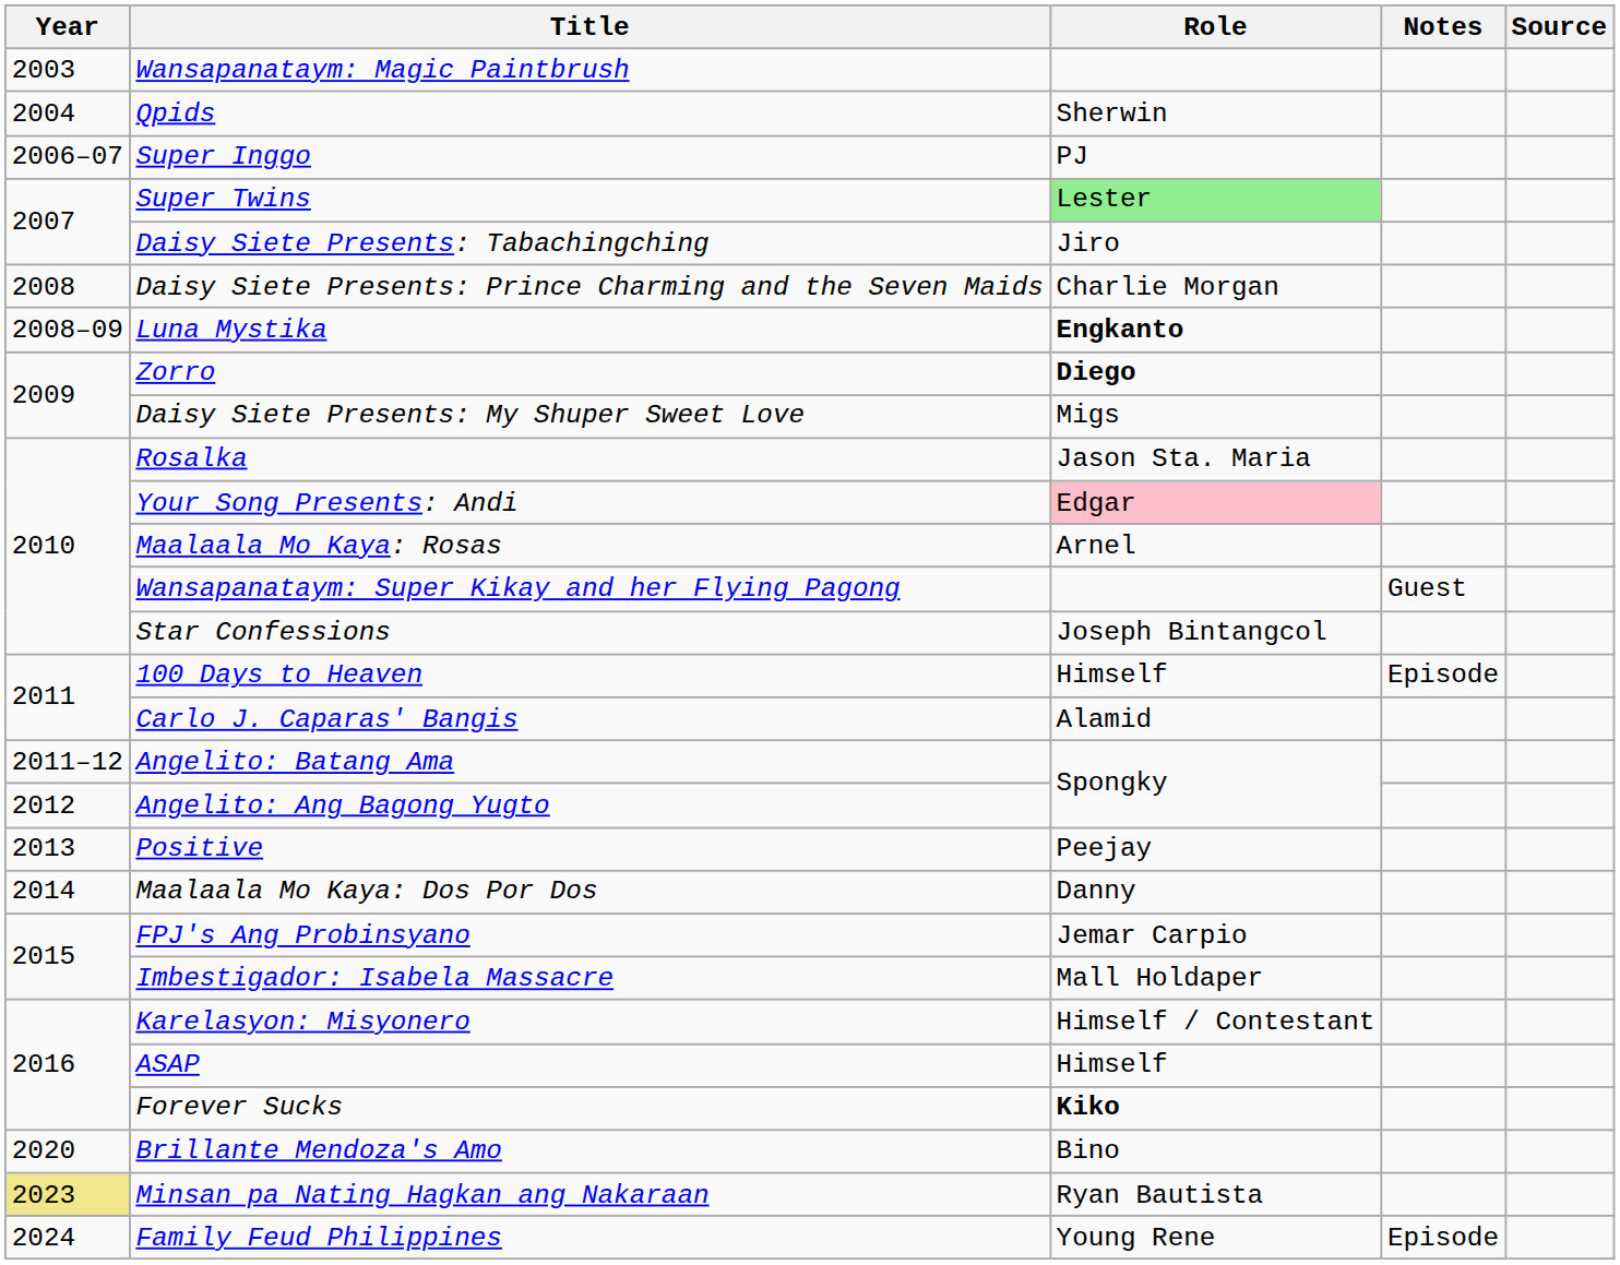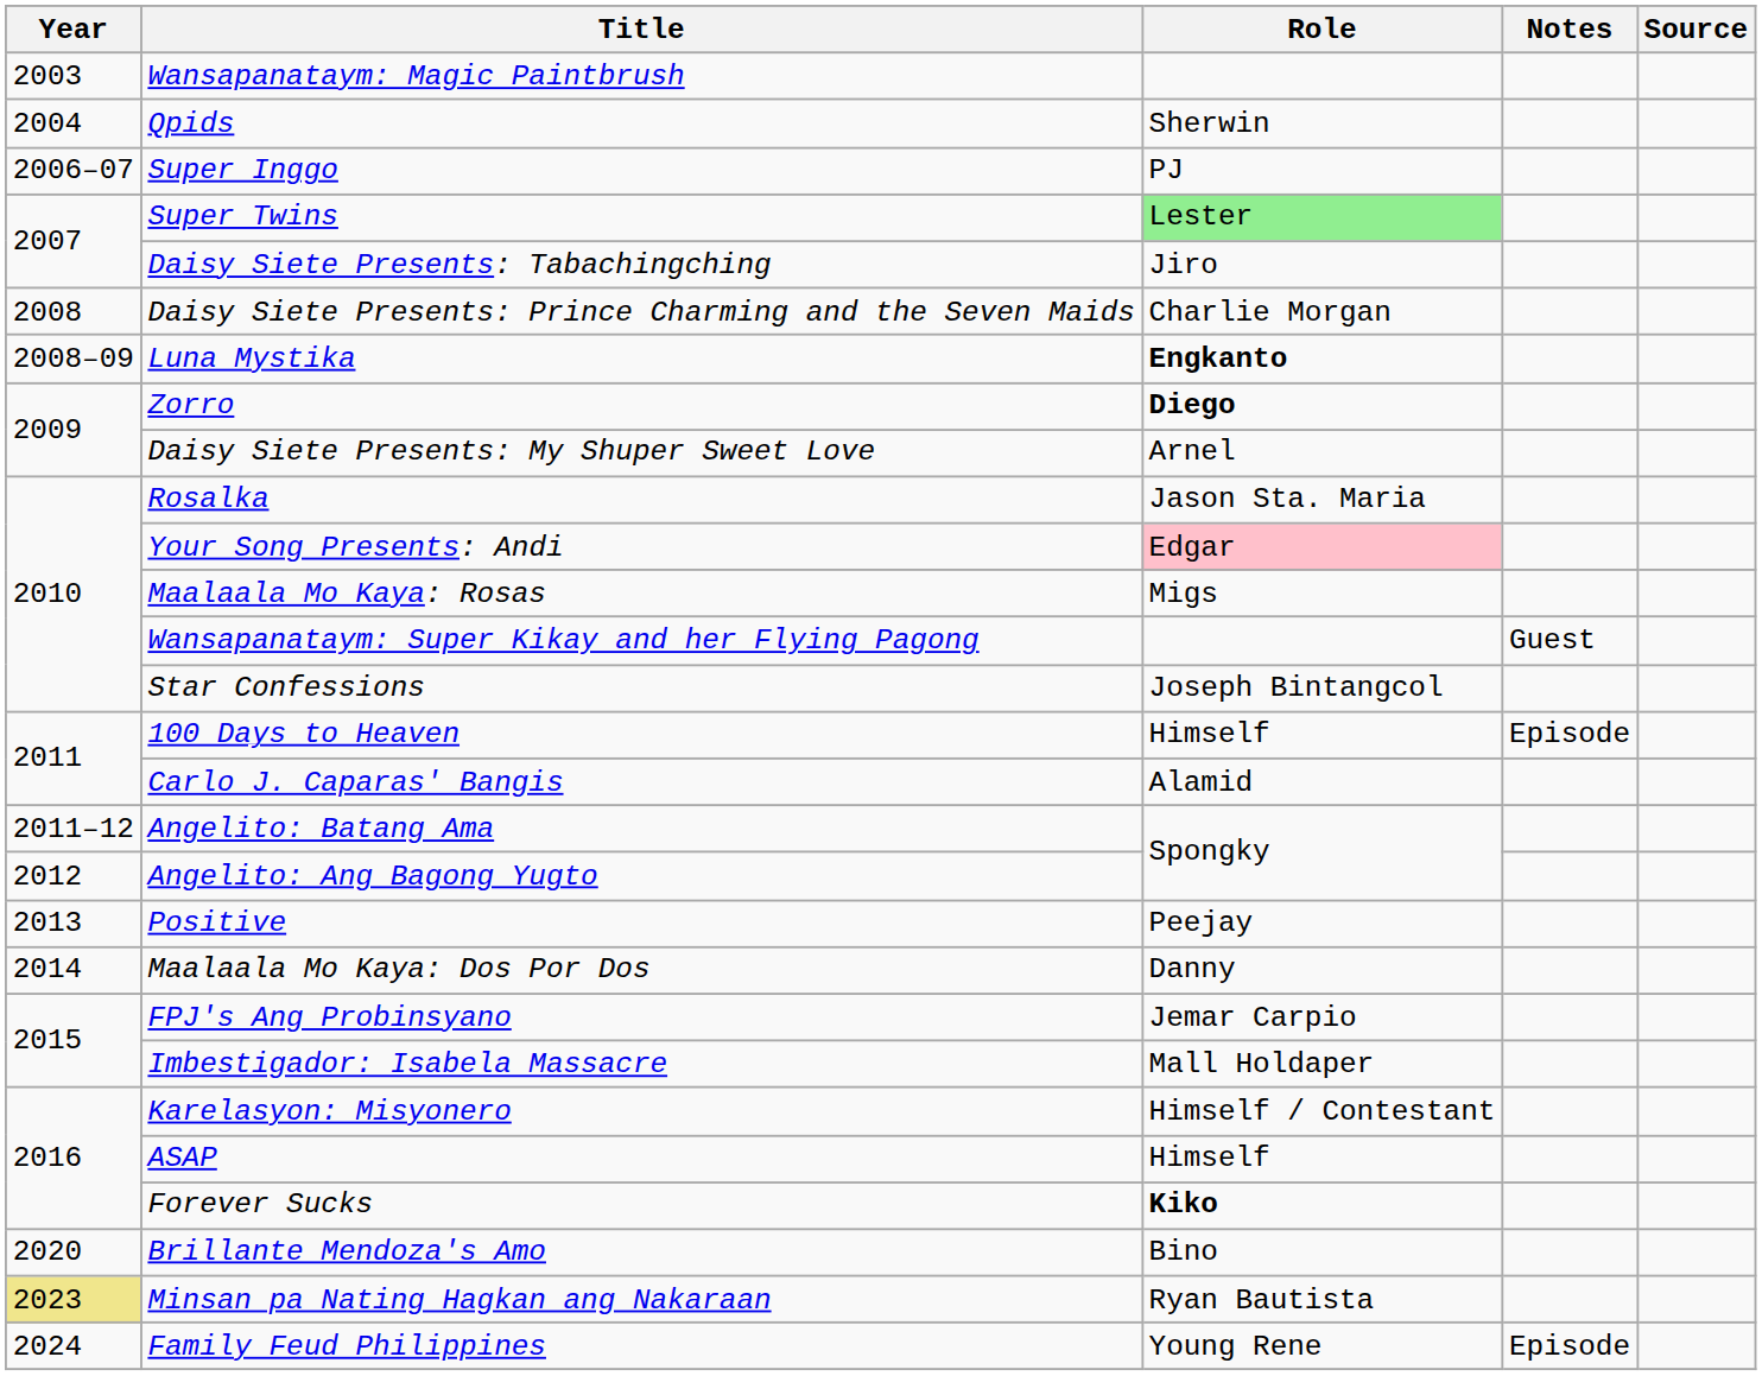 <table class="wikitable sortable" >
 <tr>
 <th>Year</th>
 <th>Title</th>
 <th>Role</th>
 <th class="unsortable">Notes </th>
 <th class="unsortable">Source </th>
 </tr>
 <tr>
 <td>2003</td>
 <td><em><a href='#'>Wansapanataym: Magic Paintbrush</a></em></td>
 <td></td>
 <td></td>
 <td></td>
 </tr>
 <tr>
 <td>2004</td>
 <td><em><a href='#'>Qpids</a></em></td>
 <td>Sherwin</td>
 <td></td>
 <td></td>
 </tr>
 <tr>
 <td>2006–07</td>
 <td><em><a href='#'>Super Inggo</a></em></td>
 <td>PJ</td>
 <td></td>
 <td></td>
 </tr>
 <tr>
 <td rowspan="2">2007</td>
 <td><em><a href='#'>Super Twins</a></em></td>
 <td style="background: lightgreen;">Lester</td>
 <td></td>
 <td></td>
 </tr>
 <tr>
 <td><em><a href='#'>Daisy Siete Presents</a>:  Tabachingching</em></td>
 <td>Jiro</td>
 <td></td>
 <td></td>
 </tr>
 <tr>
 <td>2008</td>
 <td><em>Daisy Siete Presents:  Prince Charming and the Seven Maids</em></td>
 <td>Charlie Morgan</td>
 <td></td>
 <td></td>
 </tr>
 <tr>
 <td>2008–09</td>
 <td><em><a href='#'>Luna Mystika</a></em></td>
 <td><strong>Engkanto</strong></td>
 <td></td>
 <td></td>
 </tr>
 <tr>
 <td rowspan="2">2009</td>
 <td><a href='#'><em>Zorro</em></a></td>
 <td><strong>Diego</strong></td>
 <td></td>
 <td></td>
 </tr>
 <tr>
 <td><em>Daisy Siete Presents:  My Shuper Sweet Love</em></td>
-<td>Migs</td>
+<td>Arnel</td>
 <td></td>
 <td></td>
 </tr>
 <tr>
 <td rowspan="5">2010</td>
 <td><em><a href='#'>Rosalka</a></em></td>
 <td>Jason Sta. Maria</td>
 <td></td>
 <td></td>
 </tr>
 <tr>
 <td><em><a href='#'>Your Song Presents</a>:</em> <em>Andi</em></td>
 <td style="background: pink;">Edgar</td>
 <td></td>
 <td></td>
 </tr>
 <tr>
 <td><em><a href='#'>Maalaala Mo Kaya</a>: Rosas</em></td>
-<td>Arnel</td>
+<td>Migs</td>
 <td></td>
 <td></td>
 </tr>
 <tr>
 <td><em><a href='#'>Wansapanataym: Super Kikay and her Flying Pagong</a></em></td>
 <td></td>
 <td>Guest</td>
 <td></td>
 </tr>
 <tr>
 <td><em>Star Confessions</em></td>
 <td>Joseph Bintangcol</td>
 <td></td>
 <td></td>
 </tr>
 <tr>
 <td rowspan="2">2011</td>
 <td><em><a href='#'>100 Days to Heaven</a></em></td>
 <td>Himself</td>
 <td>Episode</td>
 <td></td>
 </tr>
 <tr>
 <td><em><a href='#'>Carlo J. Caparas' Bangis</a></em></td>
 <td>Alamid</td>
 <td></td>
 <td></td>
 </tr>
 <tr>
 <td>2011–12</td>
 <td><em><a href='#'>Angelito: Batang Ama</a></em></td>
 <td rowspan="2">Spongky</td>
 <td></td>
 <td></td>
 </tr>
 <tr>
 <td>2012</td>
 <td><em><a href='#'>Angelito: Ang Bagong Yugto</a></em></td>
 <td></td>
 <td></td>
 </tr>
 <tr>
 <td>2013</td>
 <td><a href='#'><em>Positive</em></a></td>
 <td>Peejay</td>
 <td></td>
 <td></td>
 </tr>
 <tr>
 <td>2014</td>
 <td><em>Maalaala Mo Kaya: Dos Por Dos</em></td>
 <td>Danny</td>
 <td></td>
 <td></td>
 </tr>
 <tr>
 <td rowspan="2">2015</td>
 <td><em><a href='#'>FPJ's Ang Probinsyano</a></em></td>
 <td>Jemar Carpio</td>
 <td></td>
 <td></td>
 </tr>
 <tr>
 <td><em><a href='#'>Imbestigador: Isabela Massacre</a></em></td>
 <td>Mall Holdaper</td>
 <td></td>
 <td></td>
 </tr>
 <tr>
 <td rowspan="3">2016</td>
 <td><em><a href='#'>Karelasyon: Misyonero</a></em></td>
 <td>Himself / Contestant</td>
 <td></td>
 <td></td>
 </tr>
 <tr>
 <td><em><a href='#'>ASAP</a></em></td>
 <td>Himself</td>
 <td></td>
 <td></td>
 </tr>
 <tr>
 <td><em>Forever Sucks</em></td>
 <td><strong>Kiko</strong></td>
 <td></td>
 <td></td>
 </tr>
 <tr>
 <td>2020</td>
 <td><em><a href='#'>Brillante Mendoza's Amo</a></em></td>
 <td>Bino</td>
 <td></td>
 <td></td>
 </tr>
 <tr>
 <td style="background: khaki;">2023</td>
 <td><em><a href='#'>Minsan pa Nating Hagkan ang Nakaraan</a></em></td>
 <td>Ryan Bautista</td>
 <td></td>
 <td></td>
 </tr>
 <tr>
 <td>2024</td>
 <td><em><a href='#'>Family Feud Philippines</a></em></td>
 <td>Young Rene</td>
 <td>Episode</td>
 <td></td>
 </tr>
 </table>
